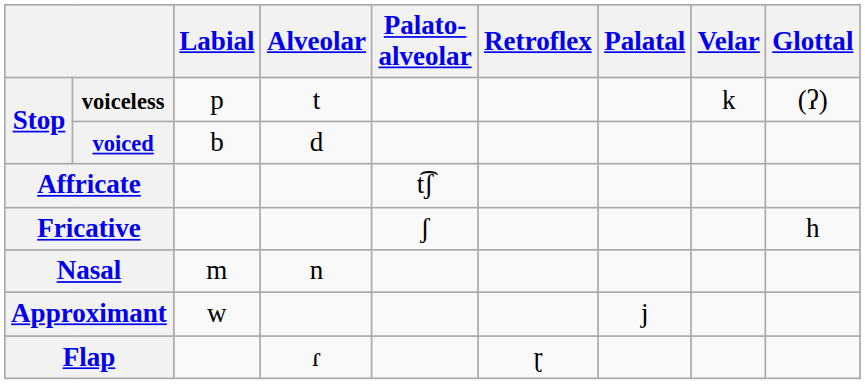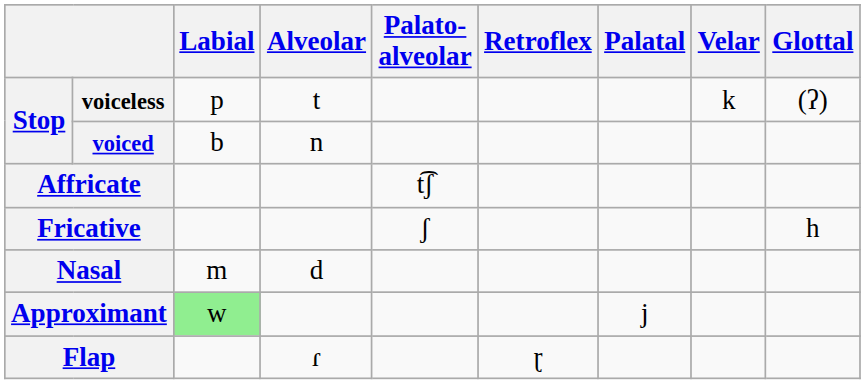 <table class="wikitable" style="text-align:center">
 <tr>
 <th colspan="2"></th>
 <th><a href='#'>Labial</a></th>
 <th><a href='#'>Alveolar</a></th>
 <th><a href='#'>Palato-<br>alveolar</a></th>
 <th><a href='#'>Retroflex</a></th>
 <th><a href='#'>Palatal</a></th>
 <th><a href='#'>Velar</a></th>
 <th><a href='#'>Glottal</a></th>
 </tr>
 <tr>
 <th rowspan="2"><a href='#'>Stop</a></th>
 <th><small>voiceless</small></th>
 <td>p</td>
 <td>t</td>
 <td></td>
 <td></td>
 <td></td>
 <td>k</td>
 <td>(ʔ)</td>
 </tr>
 <tr>
 <th><a href='#'><small>voiced</small></a></th>
 <td>b</td>
-<td>d</td>
+<td>n</td>
 <td></td>
 <td></td>
 <td></td>
 <td></td>
 <td></td>
 </tr>
 <tr>
 <th colspan="2"><a href='#'>Affricate</a></th>
 <td></td>
 <td></td>
 <td>t͡ʃ</td>
 <td></td>
 <td></td>
 <td></td>
 <td></td>
 </tr>
 <tr>
 <th colspan="2"><a href='#'>Fricative</a></th>
 <td></td>
 <td></td>
 <td>ʃ</td>
 <td></td>
 <td></td>
 <td></td>
 <td>h</td>
 </tr>
 <tr>
 <th colspan="2"><a href='#'>Nasal</a></th>
 <td>m</td>
-<td>n</td>
+<td>d</td>
 <td></td>
 <td></td>
 <td></td>
 <td></td>
 <td></td>
 </tr>
 <tr>
 <th colspan="2"><a href='#'>Approximant</a></th>
-<td>w</td>
+<td style="background: lightgreen;">w</td>
 <td></td>
 <td></td>
 <td></td>
 <td>j</td>
 <td></td>
 <td></td>
 </tr>
 <tr>
 <th colspan="2"><a href='#'>Flap</a></th>
 <td></td>
 <td>ɾ</td>
 <td></td>
 <td>ɽ</td>
 <td></td>
 <td></td>
 <td></td>
 </tr>
 </table>
